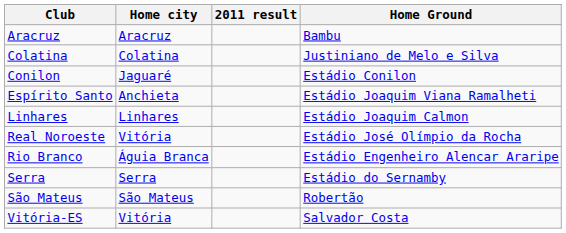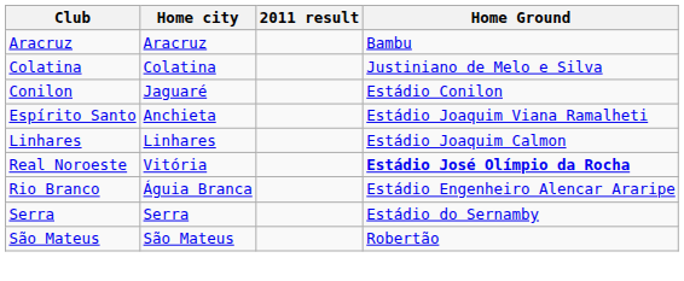 <table class="wikitable sortable">
 <tr>
 <th>Club</th>
 <th>Home city</th>
 <th>2011 result</th>
 <th>Home Ground</th>
 </tr>
 <tr>
 <td><a href='#'>Aracruz</a></td>
 <td><a href='#'>Aracruz</a></td>
 <td></td>
 <td><a href='#'>Bambu</a></td>
 </tr>
 <tr>
 <td><a href='#'>Colatina</a></td>
 <td><a href='#'>Colatina</a></td>
 <td></td>
 <td><a href='#'>Justiniano de Melo e Silva</a></td>
 </tr>
 <tr>
 <td><a href='#'>Conilon</a></td>
 <td><a href='#'>Jaguaré</a></td>
 <td></td>
 <td><a href='#'>Estádio Conilon</a></td>
 </tr>
 <tr>
 <td><a href='#'>Espírito Santo</a></td>
 <td><a href='#'>Anchieta</a></td>
 <td></td>
 <td><a href='#'>Estádio Joaquim Viana Ramalheti</a></td>
 </tr>
 <tr>
 <td><a href='#'>Linhares</a></td>
 <td><a href='#'>Linhares</a></td>
 <td></td>
 <td><a href='#'>Estádio Joaquim Calmon</a></td>
 </tr>
 <tr>
 <td><a href='#'>Real Noroeste</a></td>
 <td><a href='#'>Vitória</a></td>
 <td></td>
-<td><a href='#'>Estádio José Olímpio da Rocha</a></td>
+<td><strong><a href='#'>Estádio José Olímpio da Rocha</a></strong></td>
 </tr>
 <tr>
 <td><a href='#'>Rio Branco</a></td>
 <td><a href='#'>Águia Branca</a></td>
 <td></td>
 <td><a href='#'>Estádio Engenheiro Alencar Araripe</a></td>
 </tr>
 <tr>
 <td><a href='#'>Serra</a></td>
 <td><a href='#'>Serra</a></td>
 <td></td>
 <td><a href='#'>Estádio do Sernamby</a></td>
 </tr>
 <tr>
 <td><a href='#'>São Mateus</a></td>
 <td><a href='#'>São Mateus</a></td>
 <td></td>
 <td><a href='#'>Robertão</a></td>
 </tr>
-<tr>
-<td><a href='#'>Vitória-ES</a></td>
-<td><a href='#'>Vitória</a></td>
-<td></td>
-<td><a href='#'>Salvador Costa</a></td>
-</tr>
 </table>
